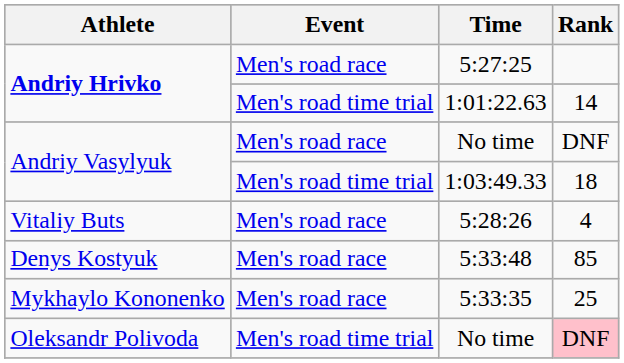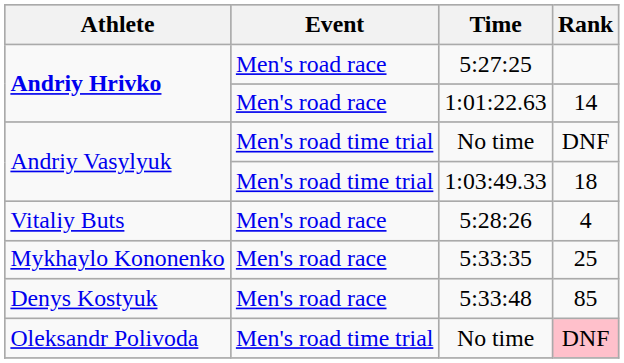 <table class="wikitable" style="font-size:90%">
 <tr>
 <th>Athlete</th>
 <th>Event</th>
 <th>Time</th>
 <th>Rank</th>
 </tr>
 <tr align=center>
 <td align=left rowspan=2><strong><a href='#'>Andriy Hrivko</a></strong></td>
 <td align=left><a href='#'>Men's road race</a></td>
 <td>5:27:25</td>
 <td></td>
 </tr>
 <tr align=center>
-<td align=left><a href='#'>Men's road time trial</a></td>
+<td align=left><a href='#'>Men's road race</a></td>
 <td>1:01:22.63</td>
 <td>14</td>
 </tr>
 <tr align=center>
 <td align=left rowspan="2"><a href='#'>Andriy Vasylyuk</a></td>
-<td align=left><a href='#'>Men's road race</a></td>
+<td align=left><a href='#'>Men's road time trial</a></td>
 <td>No time</td>
 <td>DNF</td>
 </tr>
 <tr align=center>
 <td align=left><a href='#'>Men's road time trial</a></td>
 <td>1:03:49.33</td>
 <td>18</td>
 </tr>
 <tr align=center>
 <td align=left><a href='#'>Vitaliy Buts</a></td>
 <td align=left><a href='#'>Men's road race</a></td>
 <td>5:28:26</td>
 <td>4</td>
 </tr>
 <tr align=center>
+<td align=left><a href='#'>Mykhaylo Kononenko</a></td>
+<td align=left><a href='#'>Men's road race</a></td>
+<td>5:33:35</td>
+<td>25</td>
+</tr>
+<tr align=center>
 <td align=left><a href='#'>Denys Kostyuk</a></td>
 <td align=left><a href='#'>Men's road race</a></td>
 <td>5:33:48</td>
 <td>85</td>
-</tr>
-<tr align=center>
-<td align=left><a href='#'>Mykhaylo Kononenko</a></td>
-<td align=left><a href='#'>Men's road race</a></td>
-<td>5:33:35</td>
-<td>25</td>
 </tr>
 <tr align=center>
 <td align=left><a href='#'>Oleksandr Polivoda</a></td>
 <td align=left><a href='#'>Men's road time trial</a></td>
 <td>No time</td>
 <td style="background: pink;">DNF</td>
 </tr>
 </table>
